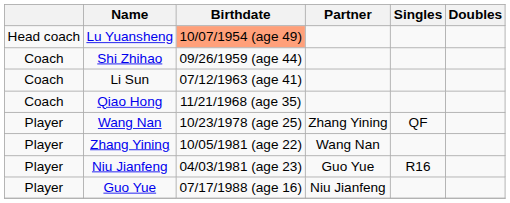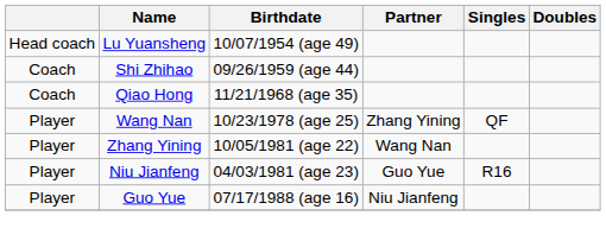 <table class="wikitable" style="text-align: center;">
 <tr>
 <th></th>
 <th>Name</th>
 <th>Birthdate</th>
 <th>Partner</th>
 <th>Singles</th>
 <th>Doubles</th>
 </tr>
 <tr>
 <td>Head coach</td>
 <td><a href='#'>Lu Yuansheng</a></td>
-<td style="background: lightsalmon;">10/07/1954 (age 49)</td>
+<td>10/07/1954 (age 49)</td>
 <td></td>
 <td></td>
 <td></td>
 </tr>
 <tr>
 <td>Coach</td>
 <td><a href='#'>Shi Zhihao</a></td>
 <td>09/26/1959 (age 44)</td>
-<td></td>
-<td></td>
-<td></td>
-</tr>
-<tr>
-<td>Coach</td>
-<td>Li Sun</td>
-<td>07/12/1963 (age 41)</td>
 <td></td>
 <td></td>
 <td></td>
 </tr>
 <tr>
 <td>Coach</td>
 <td><a href='#'>Qiao Hong</a></td>
 <td>11/21/1968 (age 35)</td>
 <td></td>
 <td></td>
 <td></td>
 </tr>
 <tr>
 <td>Player</td>
 <td><a href='#'>Wang Nan</a></td>
 <td>10/23/1978 (age 25)</td>
 <td>Zhang Yining</td>
 <td>QF</td>
 <td></td>
 </tr>
 <tr>
 <td>Player</td>
 <td><a href='#'>Zhang Yining</a></td>
 <td>10/05/1981 (age 22)</td>
 <td>Wang Nan</td>
 <td></td>
 <td></td>
 </tr>
 <tr>
 <td>Player</td>
 <td><a href='#'>Niu Jianfeng</a></td>
 <td>04/03/1981 (age 23)</td>
 <td>Guo Yue</td>
 <td>R16</td>
 <td></td>
 </tr>
 <tr>
 <td>Player</td>
 <td><a href='#'>Guo Yue</a></td>
 <td>07/17/1988 (age 16)</td>
 <td>Niu Jianfeng</td>
 <td></td>
 <td></td>
 </tr>
 <tr>
 </tr>
 </table>
